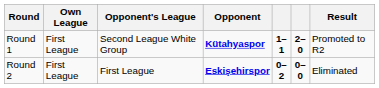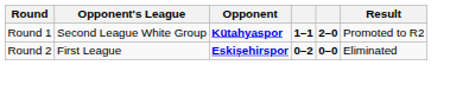 <table class="wikitable" style="text-align: left;">
 <tr>
 <th>Round</th>
-<th>Own League</th>
 <th>Opponent's League</th>
 <th>Opponent</th>
 <th></th>
 <th></th>
 <th>Result</th>
 </tr>
 <tr>
 <td>Round 1</td>
-<td>First League</td>
 <td>Second League White Group</td>
 <td><strong><a href='#'>Kütahyaspor</a></strong></td>
 <td align="center"><strong>1–1</strong></td>
 <td align="center"><strong>2–0</strong></td>
 <td>Promoted to R2</td>
 </tr>
 <tr>
 <td>Round 2</td>
 <td>First League</td>
-<td>First League</td>
 <td><strong><a href='#'>Eskişehirspor</a></strong></td>
 <td align="center"><strong>0–2</strong></td>
 <td align="center"><strong>0–0</strong></td>
 <td>Eliminated</td>
 </tr>
 </table>
